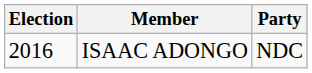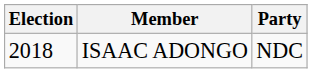 <table class="wikitable">
 <tr>
 <th>Election</th>
 <th>Member</th>
 <th>Party</th>
 </tr>
 <tr>
-<td><big>2016</big></td>
+<td><big>2018</big></td>
 <td><big>ISAAC ADONGO</big></td>
 <td><big>NDC</big></td>
 </tr>
 </table>
